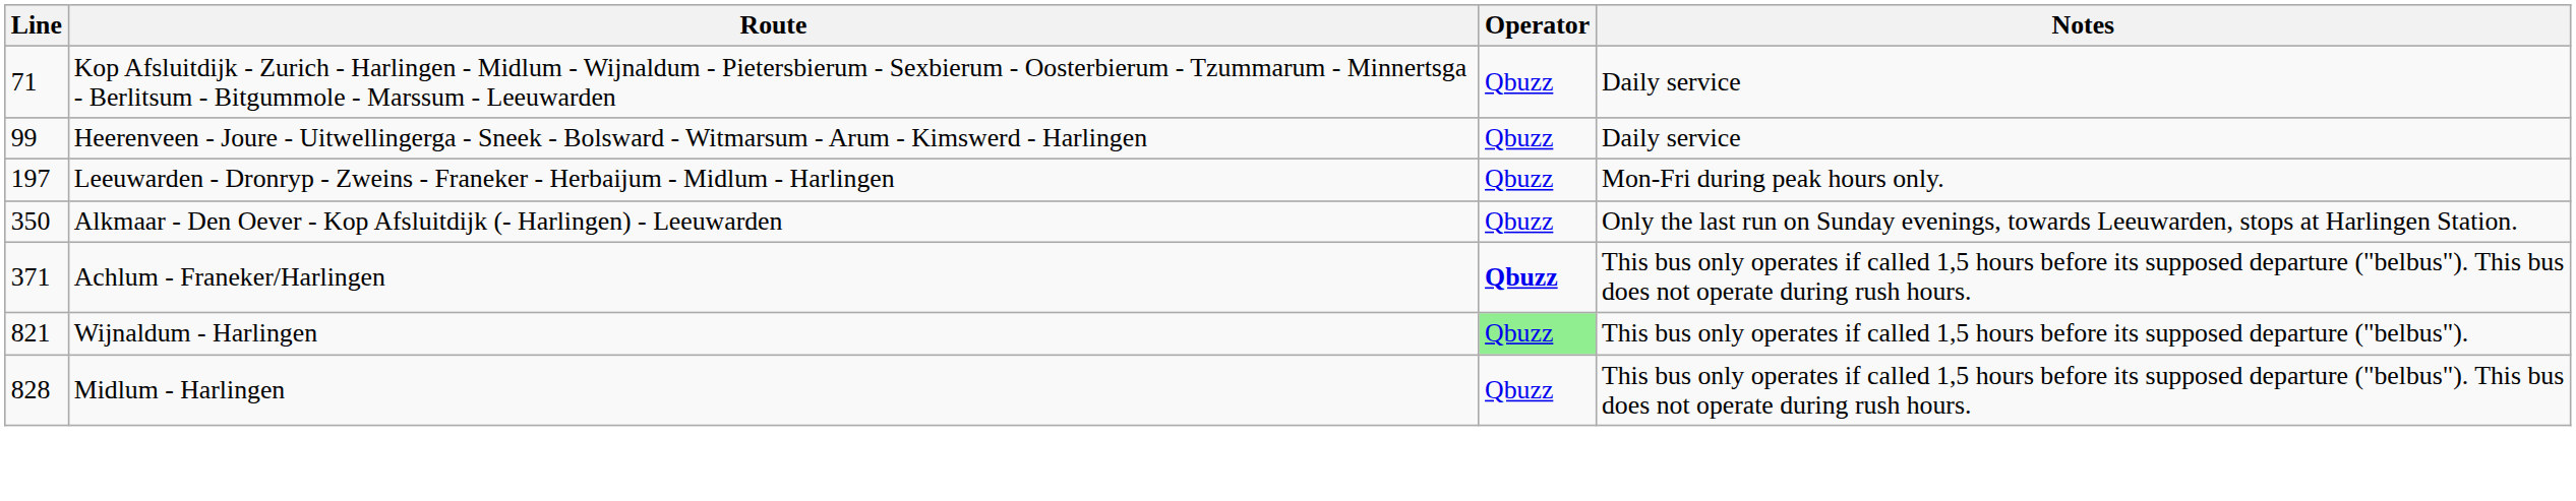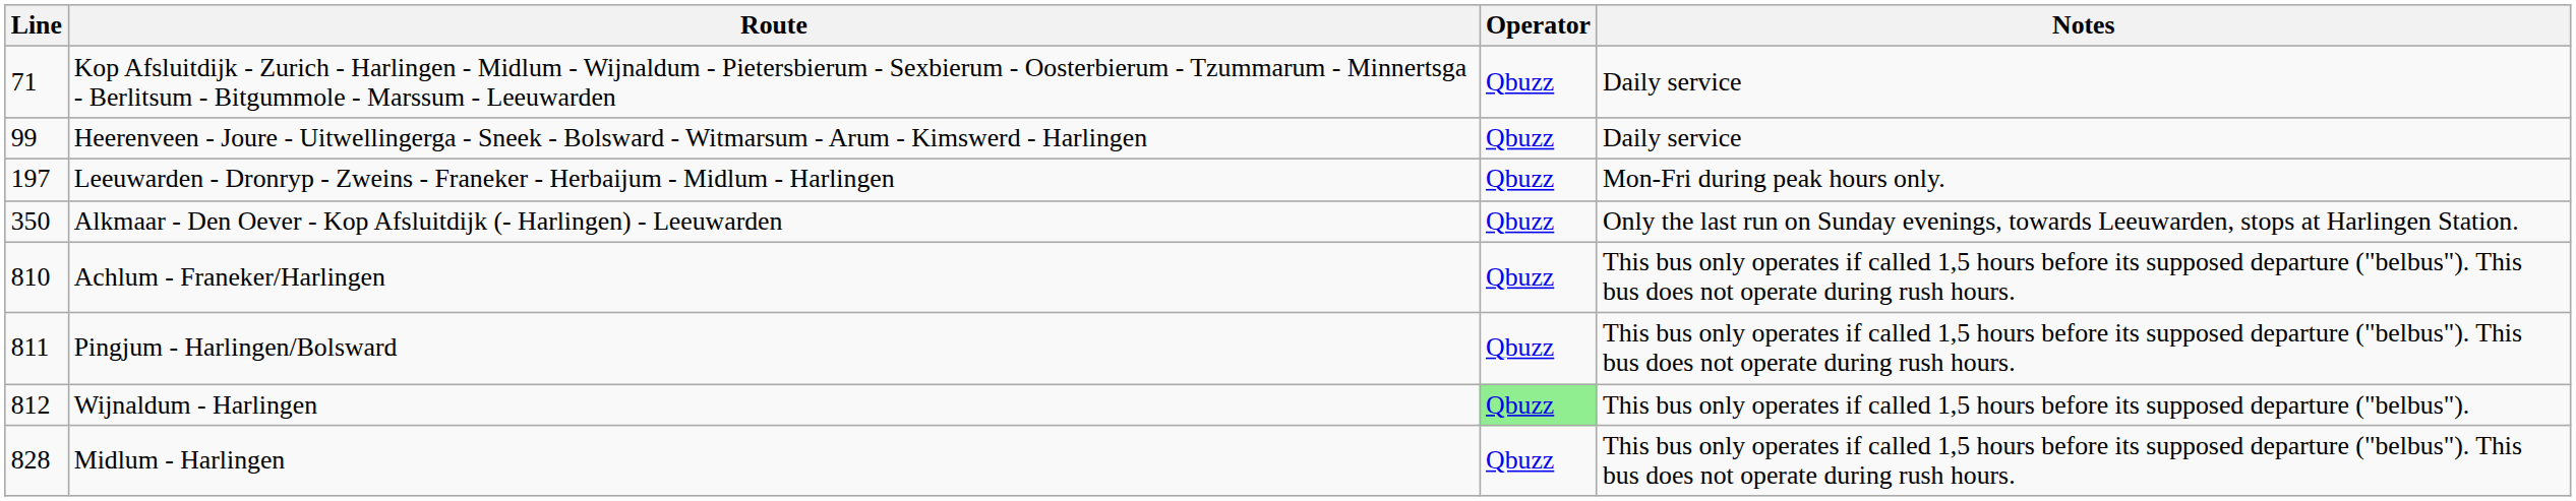 <table class="wikitable">
 <tr>
 <th>Line</th>
 <th>Route</th>
 <th>Operator</th>
 <th>Notes</th>
 </tr>
 <tr>
 <td>71</td>
 <td>Kop Afsluitdijk - Zurich - Harlingen - Midlum - Wijnaldum - Pietersbierum - Sexbierum - Oosterbierum - Tzummarum - Minnertsga - Berlitsum - Bitgummole - Marssum - Leeuwarden</td>
 <td><a href='#'>Qbuzz</a></td>
 <td>Daily service</td>
 </tr>
 <tr>
 <td>99</td>
 <td>Heerenveen - Joure - Uitwellingerga - Sneek - Bolsward - Witmarsum - Arum - Kimswerd - Harlingen</td>
 <td><a href='#'>Qbuzz</a></td>
 <td>Daily service</td>
 </tr>
 <tr>
 <td>197</td>
 <td>Leeuwarden - Dronryp - Zweins - Franeker - Herbaijum - Midlum - Harlingen</td>
 <td><a href='#'>Qbuzz</a></td>
 <td>Mon-Fri during peak hours only.</td>
 </tr>
 <tr>
 <td>350</td>
 <td>Alkmaar - Den Oever - Kop Afsluitdijk (- Harlingen) - Leeuwarden</td>
 <td><a href='#'>Qbuzz</a></td>
 <td>Only the last run on Sunday evenings, towards Leeuwarden, stops at Harlingen Station.</td>
 </tr>
 <tr>
-<td>371</td>
+<td>810</td>
 <td>Achlum - Franeker/Harlingen</td>
-<td><strong><a href='#'>Qbuzz</a></strong></td>
+<td><a href='#'>Qbuzz</a></td>
 <td>This bus only operates if called 1,5 hours before its supposed departure ("belbus"). This bus does not operate during rush hours.</td>
 </tr>
 <tr>
-<td>821</td>
+<td>811</td>
+<td>Pingjum - Harlingen/Bolsward</td>
+<td><a href='#'>Qbuzz</a></td>
+<td>This bus only operates if called 1,5 hours before its supposed departure ("belbus"). This bus does not operate during rush hours.</td>
+</tr>
+<tr>
+<td>812</td>
 <td>Wijnaldum - Harlingen</td>
 <td style="background: lightgreen;"><a href='#'>Qbuzz</a></td>
 <td>This bus only operates if called 1,5 hours before its supposed departure ("belbus").</td>
 </tr>
 <tr>
 <td>828</td>
 <td>Midlum - Harlingen</td>
 <td><a href='#'>Qbuzz</a></td>
 <td>This bus only operates if called 1,5 hours before its supposed departure ("belbus"). This bus does not operate during rush hours.</td>
 </tr>
 </table>
